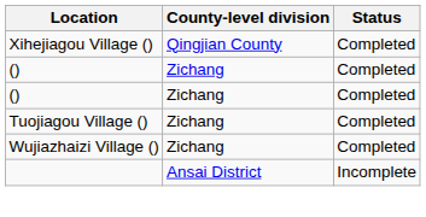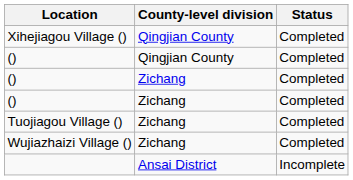 <table class="wikitable">
 <tr>
 <th>Location</th>
 <th>County-level division</th>
 <th>Status</th>
 </tr>
 <tr>
 <td>Xihejiagou Village ()</td>
 <td><a href='#'>Qingjian County</a></td>
+<td>Completed</td>
+</tr>
+<tr>
+<td> ()</td>
+<td>Qingjian County</td>
 <td>Completed</td>
 </tr>
 <tr>
 <td> ()</td>
 <td><a href='#'>Zichang</a></td>
 <td>Completed</td>
 </tr>
 <tr>
 <td> ()</td>
 <td>Zichang</td>
 <td>Completed</td>
 </tr>
 <tr>
 <td>Tuojiagou Village ()</td>
 <td>Zichang</td>
 <td>Completed</td>
 </tr>
 <tr>
 <td>Wujiazhaizi Village ()</td>
 <td>Zichang</td>
 <td>Completed</td>
 </tr>
 <tr>
 <td></td>
 <td><a href='#'>Ansai District</a></td>
 <td>Incomplete</td>
 </tr>
 </table>
